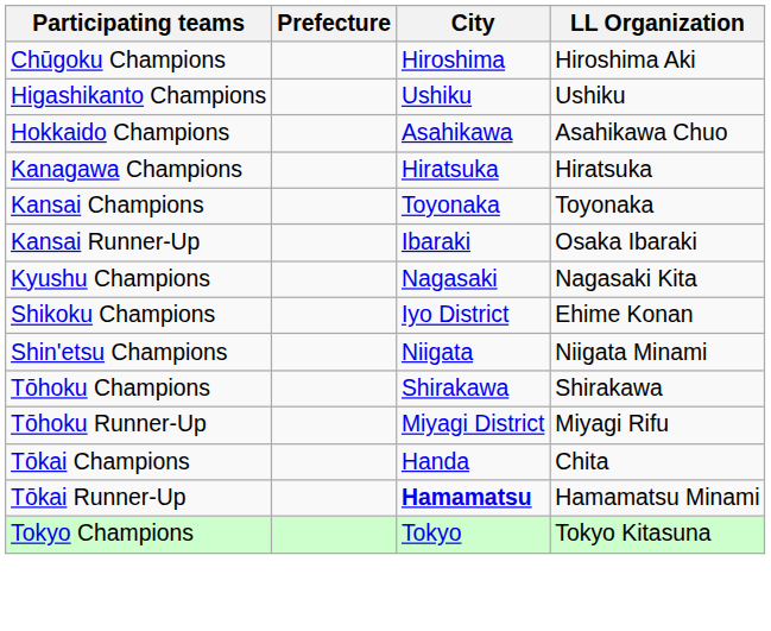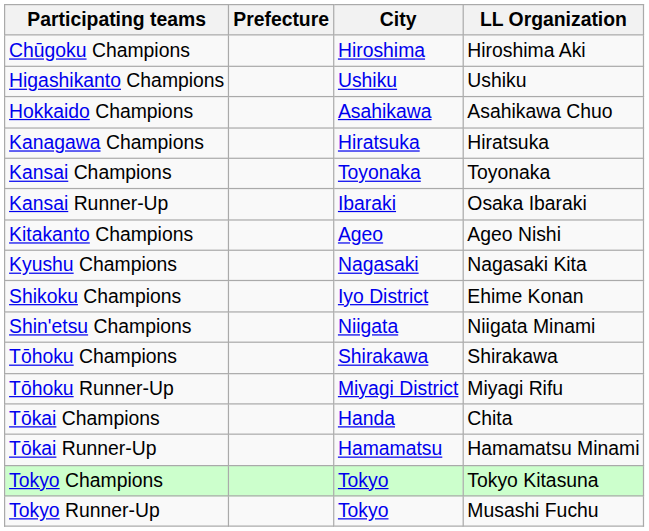 <table class="wikitable">
 <tr>
 <th>Participating teams</th>
 <th>Prefecture</th>
 <th>City</th>
 <th>LL Organization</th>
 </tr>
 <tr>
 <td><a href='#'>Chūgoku</a> Champions</td>
 <td><strong></strong></td>
 <td><a href='#'>Hiroshima</a></td>
 <td>Hiroshima Aki</td>
 </tr>
 <tr>
 <td><a href='#'>Higashikanto</a> Champions</td>
 <td><strong></strong></td>
 <td><a href='#'>Ushiku</a></td>
 <td>Ushiku</td>
 </tr>
 <tr>
 <td><a href='#'>Hokkaido</a> Champions</td>
 <td><strong></strong></td>
 <td><a href='#'>Asahikawa</a></td>
 <td>Asahikawa Chuo</td>
 </tr>
 <tr>
 <td><a href='#'>Kanagawa</a> Champions</td>
 <td><strong></strong></td>
 <td><a href='#'>Hiratsuka</a></td>
 <td>Hiratsuka</td>
 </tr>
 <tr>
 <td><a href='#'>Kansai</a> Champions</td>
 <td><strong></strong></td>
 <td><a href='#'>Toyonaka</a></td>
 <td>Toyonaka</td>
 </tr>
 <tr>
 <td><a href='#'>Kansai</a> Runner-Up</td>
 <td><strong></strong></td>
 <td><a href='#'>Ibaraki</a></td>
 <td>Osaka Ibaraki</td>
 </tr>
 <tr>
+<td><a href='#'>Kitakanto</a> Champions</td>
+<td><strong></strong></td>
+<td><a href='#'>Ageo</a></td>
+<td>Ageo Nishi</td>
+</tr>
+<tr>
 <td><a href='#'>Kyushu</a> Champions</td>
 <td><strong></strong></td>
 <td><a href='#'>Nagasaki</a></td>
 <td>Nagasaki Kita</td>
 </tr>
 <tr>
 <td><a href='#'>Shikoku</a> Champions</td>
 <td><strong></strong></td>
 <td><a href='#'>Iyo District</a></td>
 <td>Ehime Konan</td>
 </tr>
 <tr>
 <td><a href='#'>Shin'etsu</a> Champions</td>
 <td><strong></strong></td>
 <td><a href='#'>Niigata</a></td>
 <td>Niigata Minami</td>
 </tr>
 <tr>
 <td><a href='#'>Tōhoku</a> Champions</td>
 <td><strong></strong></td>
 <td><a href='#'>Shirakawa</a></td>
 <td>Shirakawa</td>
 </tr>
 <tr>
 <td><a href='#'>Tōhoku</a> Runner-Up</td>
 <td><strong></strong></td>
 <td><a href='#'>Miyagi District</a></td>
 <td>Miyagi Rifu</td>
 </tr>
 <tr>
 <td><a href='#'>Tōkai</a> Champions</td>
 <td><strong></strong></td>
 <td><a href='#'>Handa</a></td>
 <td>Chita</td>
 </tr>
 <tr>
 <td><a href='#'>Tōkai</a> Runner-Up</td>
 <td><strong></strong></td>
-<td><strong><a href='#'>Hamamatsu</a></strong></td>
+<td><a href='#'>Hamamatsu</a></td>
 <td>Hamamatsu Minami</td>
 </tr>
 <tr bgcolor="ccffcc">
 <td><a href='#'>Tokyo</a> Champions</td>
 <td><strong></strong></td>
 <td><a href='#'>Tokyo</a></td>
 <td>Tokyo Kitasuna</td>
 </tr>
+<tr>
+<td><a href='#'>Tokyo</a> Runner-Up</td>
+<td><strong></strong></td>
+<td><a href='#'>Tokyo</a></td>
+<td>Musashi Fuchu</td>
+</tr>
 </table>
